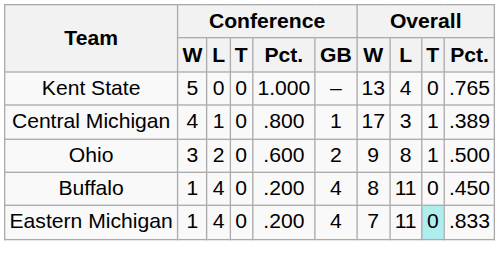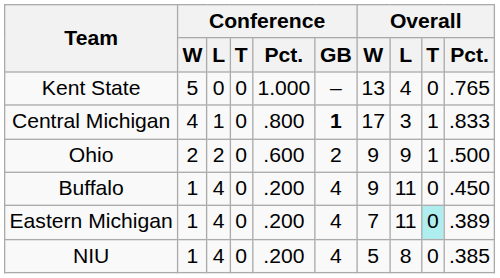 <table class="wikitable" style="text-align:center;">
 <tr>
 <th rowspan=2>Team</th>
 <th colspan=5>Conference</th>
 <th colspan=4>Overall</th>
 </tr>
 <tr>
 <th>W</th>
 <th>L</th>
 <th>T</th>
 <th>Pct.</th>
 <th>GB</th>
 <th>W</th>
 <th>L</th>
 <th>T</th>
 <th>Pct.</th>
 </tr>
 <tr>
 <td>Kent State</td>
 <td>5</td>
 <td>0</td>
 <td>0</td>
 <td>1.000</td>
 <td>–</td>
 <td>13</td>
 <td>4</td>
 <td>0</td>
 <td>.765</td>
 </tr>
 <tr>
 <td>Central Michigan</td>
 <td>4</td>
 <td>1</td>
 <td>0</td>
 <td>.800</td>
-<td>1</td>
+<td><strong>1</strong></td>
 <td>17</td>
 <td>3</td>
 <td>1</td>
-<td>.389</td>
+<td>.833</td>
 </tr>
 <tr>
 <td>Ohio</td>
-<td>3</td>
+<td>2</td>
 <td>2</td>
 <td>0</td>
 <td>.600</td>
 <td>2</td>
 <td>9</td>
-<td>8</td>
+<td>9</td>
 <td>1</td>
 <td>.500</td>
 </tr>
 <tr>
 <td>Buffalo</td>
 <td>1</td>
 <td>4</td>
 <td>0</td>
 <td>.200</td>
 <td>4</td>
-<td>8</td>
+<td>9</td>
 <td>11</td>
 <td>0</td>
 <td>.450</td>
 </tr>
 <tr>
 <td>Eastern Michigan</td>
 <td>1</td>
 <td>4</td>
 <td>0</td>
 <td>.200</td>
 <td>4</td>
 <td>7</td>
 <td>11</td>
 <td style="background: paleturquoise;">0</td>
-<td>.833</td>
+<td>.389</td>
+</tr>
+<tr>
+<td>NIU</td>
+<td>1</td>
+<td>4</td>
+<td>0</td>
+<td>.200</td>
+<td>4</td>
+<td>5</td>
+<td>8</td>
+<td>0</td>
+<td>.385</td>
 </tr>
 </table>
